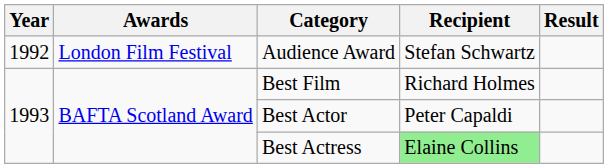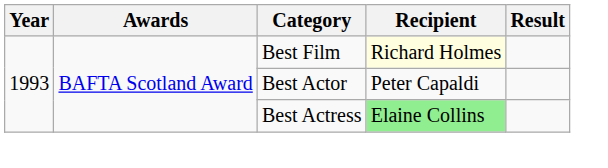 <table class="wikitable sortable">
 <tr>
 <th>Year</th>
 <th>Awards</th>
 <th>Category</th>
 <th>Recipient</th>
 <th>Result</th>
 </tr>
 <tr>
-<td>1992</td>
-<td><a href='#'>London Film Festival</a></td>
-<td>Audience Award</td>
-<td>Stefan Schwartz</td>
-<td></td>
-</tr>
-<tr>
 <td rowspan="3">1993</td>
 <td rowspan="3"><a href='#'>BAFTA Scotland Award</a></td>
 <td>Best Film</td>
-<td>Richard Holmes</td>
+<td style="background: lightyellow;">Richard Holmes</td>
 <td></td>
 </tr>
 <tr>
 <td>Best Actor</td>
 <td>Peter Capaldi</td>
 <td></td>
 </tr>
 <tr>
 <td>Best Actress</td>
 <td style="background: lightgreen;">Elaine Collins</td>
 <td></td>
 </tr>
 </table>
